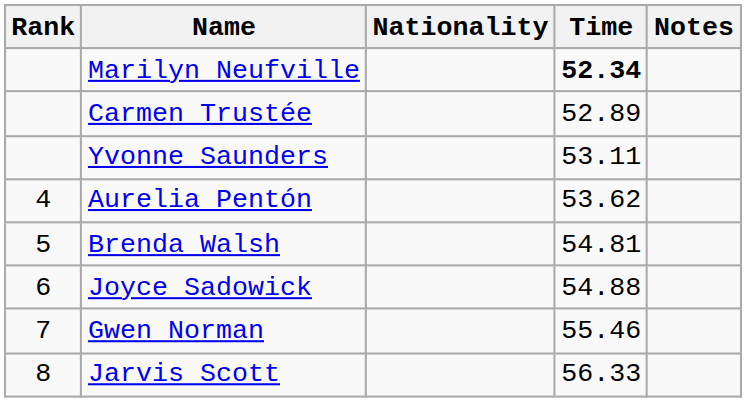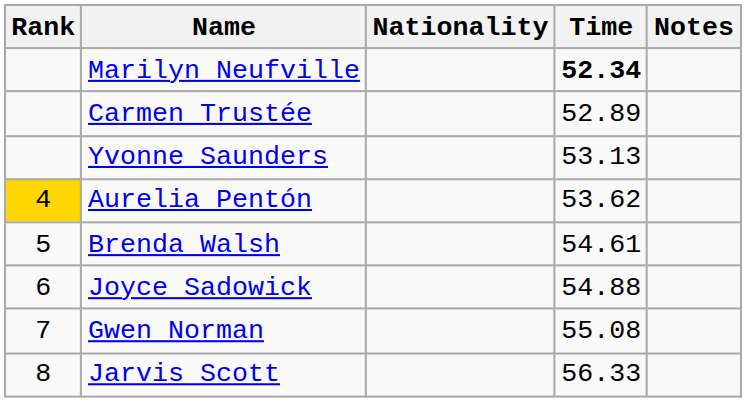 <table class="wikitable sortable" style="text-align:center">
 <tr>
 <th>Rank</th>
 <th>Name</th>
 <th>Nationality</th>
 <th>Time</th>
 <th>Notes</th>
 </tr>
 <tr>
 <td></td>
 <td align=left><a href='#'>Marilyn Neufville</a></td>
 <td align=left></td>
 <td><strong>52.34</strong></td>
 <td></td>
 </tr>
 <tr>
 <td></td>
 <td align=left><a href='#'>Carmen Trustée</a></td>
 <td align=left></td>
 <td>52.89</td>
 <td></td>
 </tr>
 <tr>
 <td></td>
 <td align=left><a href='#'>Yvonne Saunders</a></td>
 <td align=left></td>
-<td>53.11</td>
+<td>53.13</td>
 <td></td>
 </tr>
 <tr>
-<td>4</td>
+<td style="background: gold;">4</td>
 <td align=left><a href='#'>Aurelia Pentón</a></td>
 <td align=left></td>
 <td>53.62</td>
 <td></td>
 </tr>
 <tr>
 <td>5</td>
 <td align=left><a href='#'>Brenda Walsh</a></td>
 <td align=left></td>
-<td>54.81</td>
+<td>54.61</td>
 <td></td>
 </tr>
 <tr>
 <td>6</td>
 <td align=left><a href='#'>Joyce Sadowick</a></td>
 <td align=left></td>
 <td>54.88</td>
 <td></td>
 </tr>
 <tr>
 <td>7</td>
 <td align=left><a href='#'>Gwen Norman</a></td>
 <td align=left></td>
-<td>55.46</td>
+<td>55.08</td>
 <td></td>
 </tr>
 <tr>
 <td>8</td>
 <td align=left><a href='#'>Jarvis Scott</a></td>
 <td align=left></td>
 <td>56.33</td>
 <td></td>
 </tr>
 </table>
